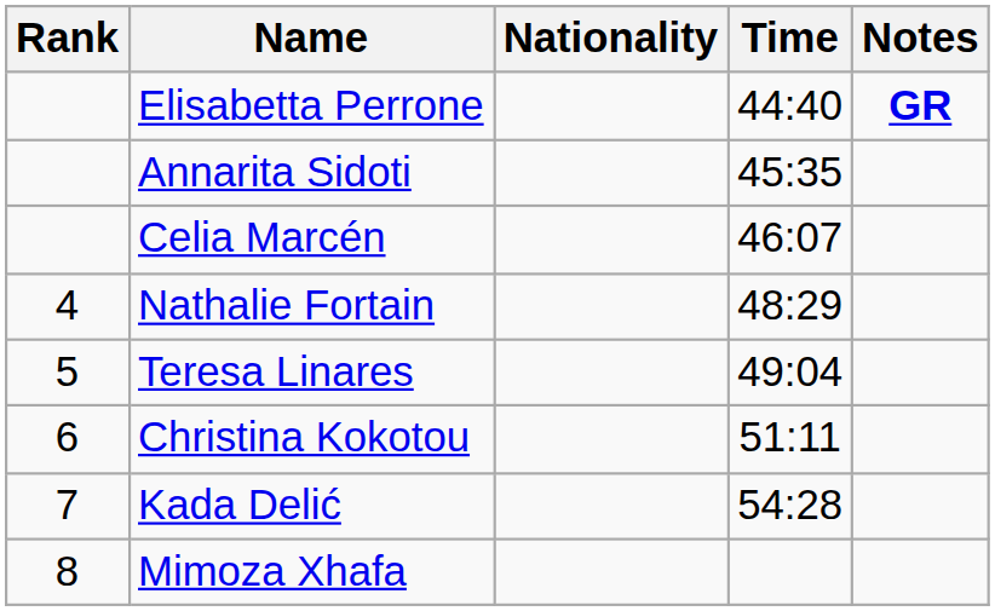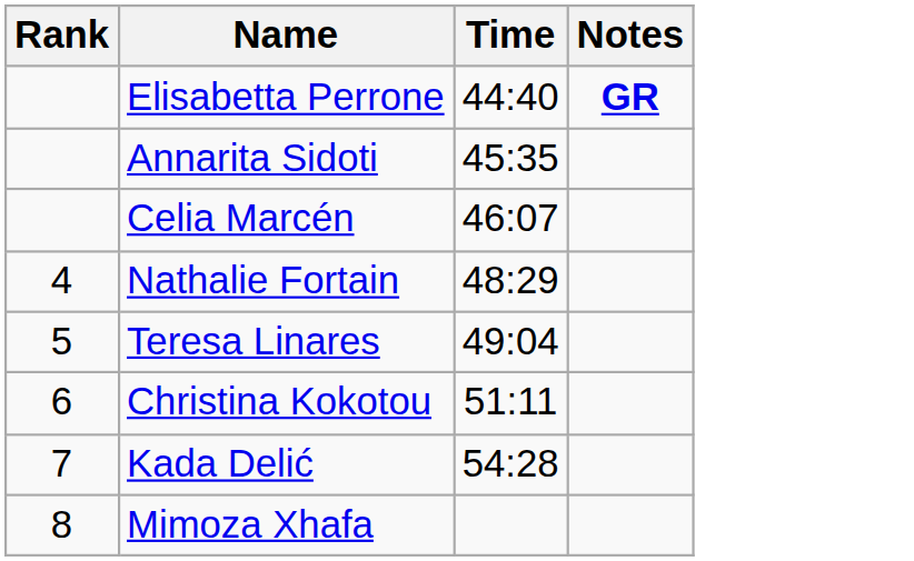 <table class="wikitable sortable" style="text-align:center">
 <tr>
 <th>Rank</th>
 <th>Name</th>
-<th>Nationality</th>
 <th>Time</th>
 <th>Notes</th>
 </tr>
 <tr>
 <td></td>
 <td align=left><a href='#'>Elisabetta Perrone</a></td>
-<td align=left></td>
 <td>44:40</td>
 <td><strong><a href='#'>GR</a></strong></td>
 </tr>
 <tr>
 <td></td>
 <td align=left><a href='#'>Annarita Sidoti</a></td>
-<td align=left></td>
 <td>45:35</td>
 <td></td>
 </tr>
 <tr>
 <td></td>
 <td align=left><a href='#'>Celia Marcén</a></td>
-<td align=left></td>
 <td>46:07</td>
 <td></td>
 </tr>
 <tr>
 <td>4</td>
 <td align=left><a href='#'>Nathalie Fortain</a></td>
-<td align=left></td>
 <td>48:29</td>
 <td></td>
 </tr>
 <tr>
 <td>5</td>
 <td align=left><a href='#'>Teresa Linares</a></td>
-<td align=left></td>
 <td>49:04</td>
 <td></td>
 </tr>
 <tr>
 <td>6</td>
 <td align=left><a href='#'>Christina Kokotou</a></td>
-<td align=left></td>
 <td>51:11</td>
 <td></td>
 </tr>
 <tr>
 <td>7</td>
 <td align=left><a href='#'>Kada Delić</a></td>
-<td align=left></td>
 <td>54:28</td>
 <td></td>
 </tr>
 <tr>
 <td>8</td>
 <td align=left><a href='#'>Mimoza Xhafa</a></td>
-<td align=left></td>
 <td></td>
 <td></td>
 </tr>
 </table>
